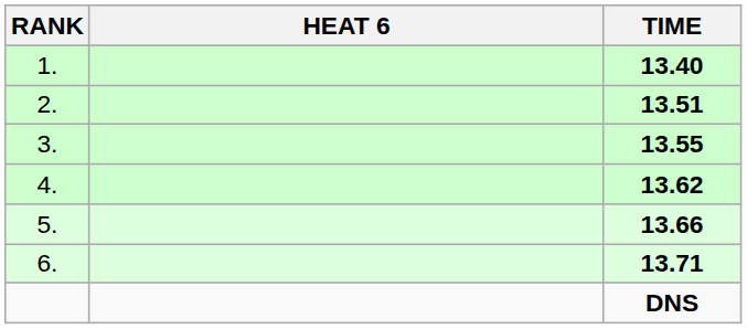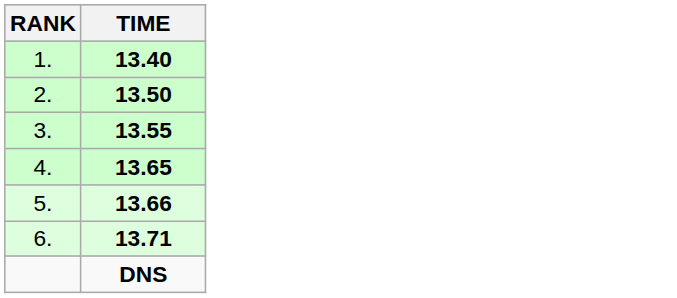 <table class="wikitable" style="border-collapse: collapse; font-size: 90%;">
 <tr>
 <th>RANK</th>
-<th style="width: 20em">HEAT 6</th>
 <th style="width: 5em">TIME</th>
 </tr>
 <tr style="background:#ccffcc;">
 <td align="center">1.</td>
-<td></td>
 <td align="center"><strong>13.40</strong></td>
 </tr>
 <tr style="background:#ccffcc;">
 <td align="center">2.</td>
-<td></td>
-<td align="center"><strong>13.51</strong></td>
+<td align="center"><strong>13.50</strong></td>
 </tr>
 <tr style="background:#ccffcc;">
 <td align="center">3.</td>
-<td></td>
 <td align="center"><strong>13.55</strong></td>
 </tr>
 <tr style="background:#ccffcc;">
 <td align="center">4.</td>
-<td></td>
-<td align="center"><strong>13.62</strong></td>
+<td align="center"><strong>13.65</strong></td>
 </tr>
 <tr style="background:#ddffdd;">
 <td align="center">5.</td>
-<td></td>
 <td align="center"><strong>13.66</strong></td>
 </tr>
 <tr style="background:#ddffdd;">
 <td align="center">6.</td>
-<td></td>
 <td align="center"><strong>13.71</strong></td>
 </tr>
 <tr>
 <td align="center"></td>
-<td></td>
 <td align="center"><strong>DNS</strong></td>
 </tr>
 </table>
